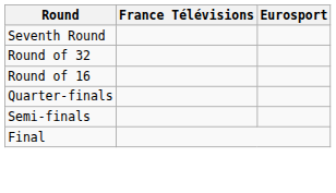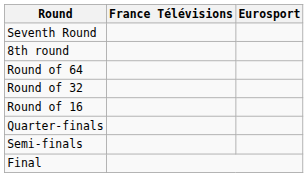 <table class="wikitable">
 <tr>
 <th>Round</th>
 <th>France Télévisions</th>
 <th>Eurosport</th>
 </tr>
 <tr>
 <td>Seventh Round</td>
+<td></td>
+<td></td>
+</tr>
+<tr>
+<td>8th round</td>
+<td></td>
+<td></td>
+</tr>
+<tr>
+<td>Round of 64</td>
 <td></td>
 <td></td>
 </tr>
 <tr>
 <td>Round of 32</td>
 <td></td>
 <td></td>
 </tr>
 <tr>
 <td>Round of 16</td>
 <td></td>
 <td></td>
 </tr>
 <tr>
 <td>Quarter-finals</td>
 <td></td>
 <td></td>
 </tr>
 <tr>
 <td>Semi-finals</td>
 <td></td>
 <td></td>
 </tr>
 <tr>
 <td>Final</td>
 <td colspan=2 align=center></td>
 </tr>
 </table>
